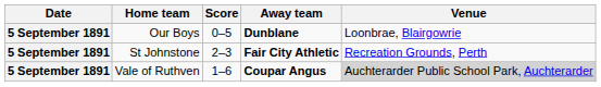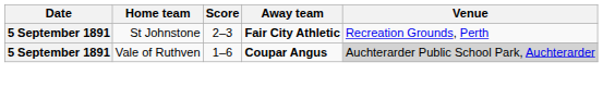 <table class="wikitable football-result-list" style="max-width: 80em; text-align: center">
 <tr>
 <th scope="col">Date</th>
 <th scope="col">Home team</th>
 <th scope="col">Score</th>
 <th scope="col">Away team</th>
 <th scope="col">Venue</th>
-</tr>
-<tr>
-<th scope="row">5 September 1891</th>
-<td align=right>Our Boys</td>
-<td>0–5</td>
-<td align=left><strong>Dunblane</strong></td>
-<td align=left>Loonbrae, <a href='#'>Blairgowrie</a></td>
 </tr>
 <tr>
 <th scope="row">5 September 1891</th>
 <td align=right>St Johnstone</td>
 <td>2–3</td>
 <td align=left><strong>Fair City Athletic</strong></td>
 <td align=left><a href='#'>Recreation Grounds</a>, <a href='#'>Perth</a></td>
 </tr>
 <tr>
 <th scope="row">5 September 1891</th>
 <td align=right>Vale of Ruthven</td>
 <td>1–6</td>
 <td align=left><strong>Coupar Angus</strong></td>
 <td align=left style="background: lightgrey;">Auchterarder Public School Park, <a href='#'>Auchterarder</a></td>
 </tr>
 </table>
